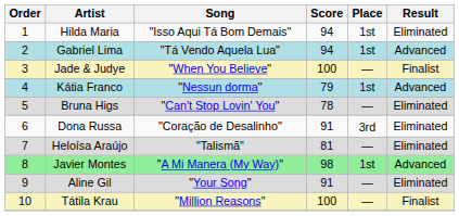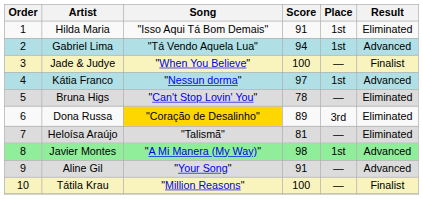 <table class="wikitable" style="text-align:center; width:70%;">
 <tr>
 <th scope="col" width="05%">Order</th>
 <th scope="col" width="17%">Artist</th>
 <th scope="col" width="33%">Song</th>
 <th scope="col" width="05%">Score</th>
 <th scope="col" width="05%">Place</th>
 <th scope="col" width="10%">Result</th>
 </tr>
 <tr>
 <td>1</td>
 <td>Hilda Maria</td>
 <td>"Isso Aqui Tá Bom Demais"</td>
-<td>94</td>
+<td>91</td>
 <td>1st</td>
 <td>Eliminated</td>
 </tr>
 <tr bgcolor=B0E0E6>
 <td>2</td>
 <td>Gabriel Lima</td>
 <td>"Tá Vendo Aquela Lua"</td>
 <td>94</td>
 <td>1st</td>
 <td>Advanced</td>
 </tr>
 <tr bgcolor=F9F3BD>
 <td>3</td>
 <td>Jade & Judye</td>
 <td>"<a href='#'>When You Believe</a>"</td>
 <td>100</td>
 <td>—</td>
 <td>Finalist</td>
 </tr>
 <tr bgcolor=B0E0E6>
 <td>4</td>
 <td>Kátia Franco</td>
 <td>"<a href='#'>Nessun dorma</a>"</td>
-<td>79</td>
+<td>97</td>
 <td>1st</td>
 <td>Advanced</td>
 </tr>
 <tr bgcolor=DCDCDC>
 <td>5</td>
 <td>Bruna Higs</td>
 <td>"<a href='#'>Can't Stop Lovin' You</a>"</td>
 <td>78</td>
 <td>—</td>
 <td>Eliminated</td>
 </tr>
 <tr>
 <td>6</td>
 <td>Dona Russa</td>
-<td>"Coração de Desalinho"</td>
-<td>91</td>
+<td style="background: gold;">"Coração de Desalinho"</td>
+<td>89</td>
 <td>3rd<sup></sup></td>
 <td>Eliminated</td>
 </tr>
 <tr bgcolor=DCDCDC>
 <td>7</td>
 <td>Heloísa Araújo</td>
 <td>"Talismã"</td>
 <td>81</td>
 <td>—</td>
 <td>Eliminated</td>
 </tr>
 <tr bgcolor=90EE9B>
 <td>8</td>
 <td>Javier Montes</td>
 <td>"<a href='#'>A Mi Manera (My Way)</a>"</td>
 <td>98</td>
 <td>1st</td>
 <td>Advanced</td>
 </tr>
 <tr bgcolor=DCDCDC>
 <td>9</td>
 <td>Aline Gil</td>
 <td>"<a href='#'>Your Song</a>"</td>
 <td>91</td>
 <td>—</td>
-<td>Eliminated</td>
+<td>Advanced</td>
 </tr>
 <tr bgcolor=F9F3BD>
 <td>10</td>
 <td>Tátila Krau</td>
 <td>"<a href='#'>Million Reasons</a>"</td>
 <td>100</td>
 <td>—</td>
 <td>Finalist</td>
 </tr>
 <tr>
 </tr>
 </table>
